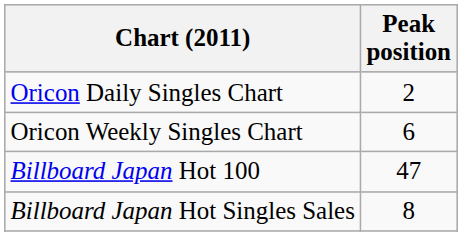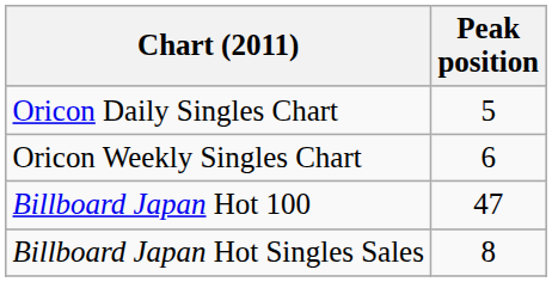 <table class="wikitable sortable" border="1">
 <tr>
 <th>Chart (2011)</th>
 <th>Peak<br>position</th>
 </tr>
 <tr>
 <td><a href='#'>Oricon</a> Daily Singles Chart</td>
-<td style="text-align:center;">2</td>
+<td style="text-align:center;">5</td>
 </tr>
 <tr>
 <td>Oricon Weekly Singles Chart</td>
 <td style="text-align:center;">6</td>
 </tr>
 <tr>
 <td><em><a href='#'>Billboard Japan</a></em> Hot 100</td>
 <td style="text-align:center;">47</td>
 </tr>
 <tr>
 <td><em>Billboard Japan</em> Hot Singles Sales</td>
 <td style="text-align:center;">8</td>
 </tr>
 </table>
